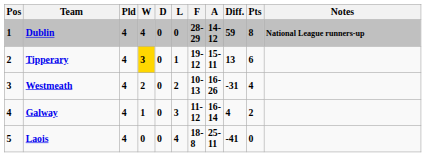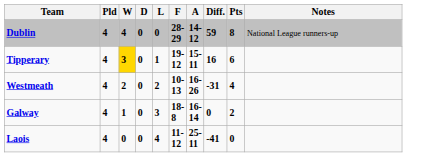 <table class="wikitable" style="text-align: centre;">
 <tr>
-<th width=20>Pos</th>
 <th width=150>Team</th>
 <th width=20>Pld</th>
 <th width=20>W</th>
 <th width=20>D</th>
 <th width=20>L</th>
 <th width=20>F</th>
 <th width=20>A</th>
 <th width=20>Diff.</th>
 <th width=20>Pts</th>
 <th width=250>Notes</th>
 </tr>
 <tr style="background:silver;">
-<td><strong>1</strong></td>
 <td align=left><strong> <a href='#'>Dublin</a> </strong></td>
 <td><strong>4</strong></td>
 <td><strong>4</strong></td>
 <td><strong>0</strong></td>
 <td><strong>0</strong></td>
 <td><strong>28-29</strong></td>
 <td><strong>14-12</strong></td>
 <td><strong>59</strong></td>
 <td><strong>8</strong></td>
-<td><strong><small>National League runners-up</small></strong></td>
+<td><small>National League runners-up</small></td>
 </tr>
 <tr style>
-<td><strong>2</strong></td>
 <td align=left><strong> <a href='#'>Tipperary</a> </strong></td>
 <td><strong>4</strong></td>
 <td style="background: gold;"><strong>3</strong></td>
 <td><strong>0</strong></td>
 <td><strong>1</strong></td>
 <td><strong>19-12</strong></td>
 <td><strong>15-11</strong></td>
-<td><strong>13</strong></td>
+<td><strong>16</strong></td>
 <td><strong>6</strong></td>
 <td></td>
 </tr>
 <tr style>
-<td><strong>3</strong></td>
 <td align=left><strong> <a href='#'>Westmeath</a> </strong></td>
 <td><strong>4</strong></td>
 <td><strong>2</strong></td>
 <td><strong>0</strong></td>
 <td><strong>2</strong></td>
 <td><strong>10-13</strong></td>
 <td><strong>16-26</strong></td>
 <td><strong>-31</strong></td>
 <td><strong>4</strong></td>
 <td></td>
 </tr>
 <tr style>
-<td><strong>4</strong></td>
 <td align=left><strong> <a href='#'>Galway</a> </strong></td>
 <td><strong>4</strong></td>
 <td><strong>1</strong></td>
 <td><strong>0</strong></td>
 <td><strong>3</strong></td>
-<td><strong>11-12</strong></td>
+<td><strong>18-8</strong></td>
 <td><strong>16-14</strong></td>
-<td><strong>4</strong></td>
+<td><strong>0</strong></td>
 <td><strong>2</strong></td>
 <td></td>
 </tr>
 <tr style>
-<td><strong>5</strong></td>
 <td align=left><strong> <a href='#'>Laois</a> </strong></td>
 <td><strong>4</strong></td>
 <td><strong>0</strong></td>
 <td><strong>0</strong></td>
 <td><strong>4</strong></td>
-<td><strong>18-8</strong></td>
+<td><strong>11-12</strong></td>
 <td><strong>25-11</strong></td>
 <td><strong>-41</strong></td>
 <td><strong>0</strong></td>
 <td></td>
 </tr>
 </table>
